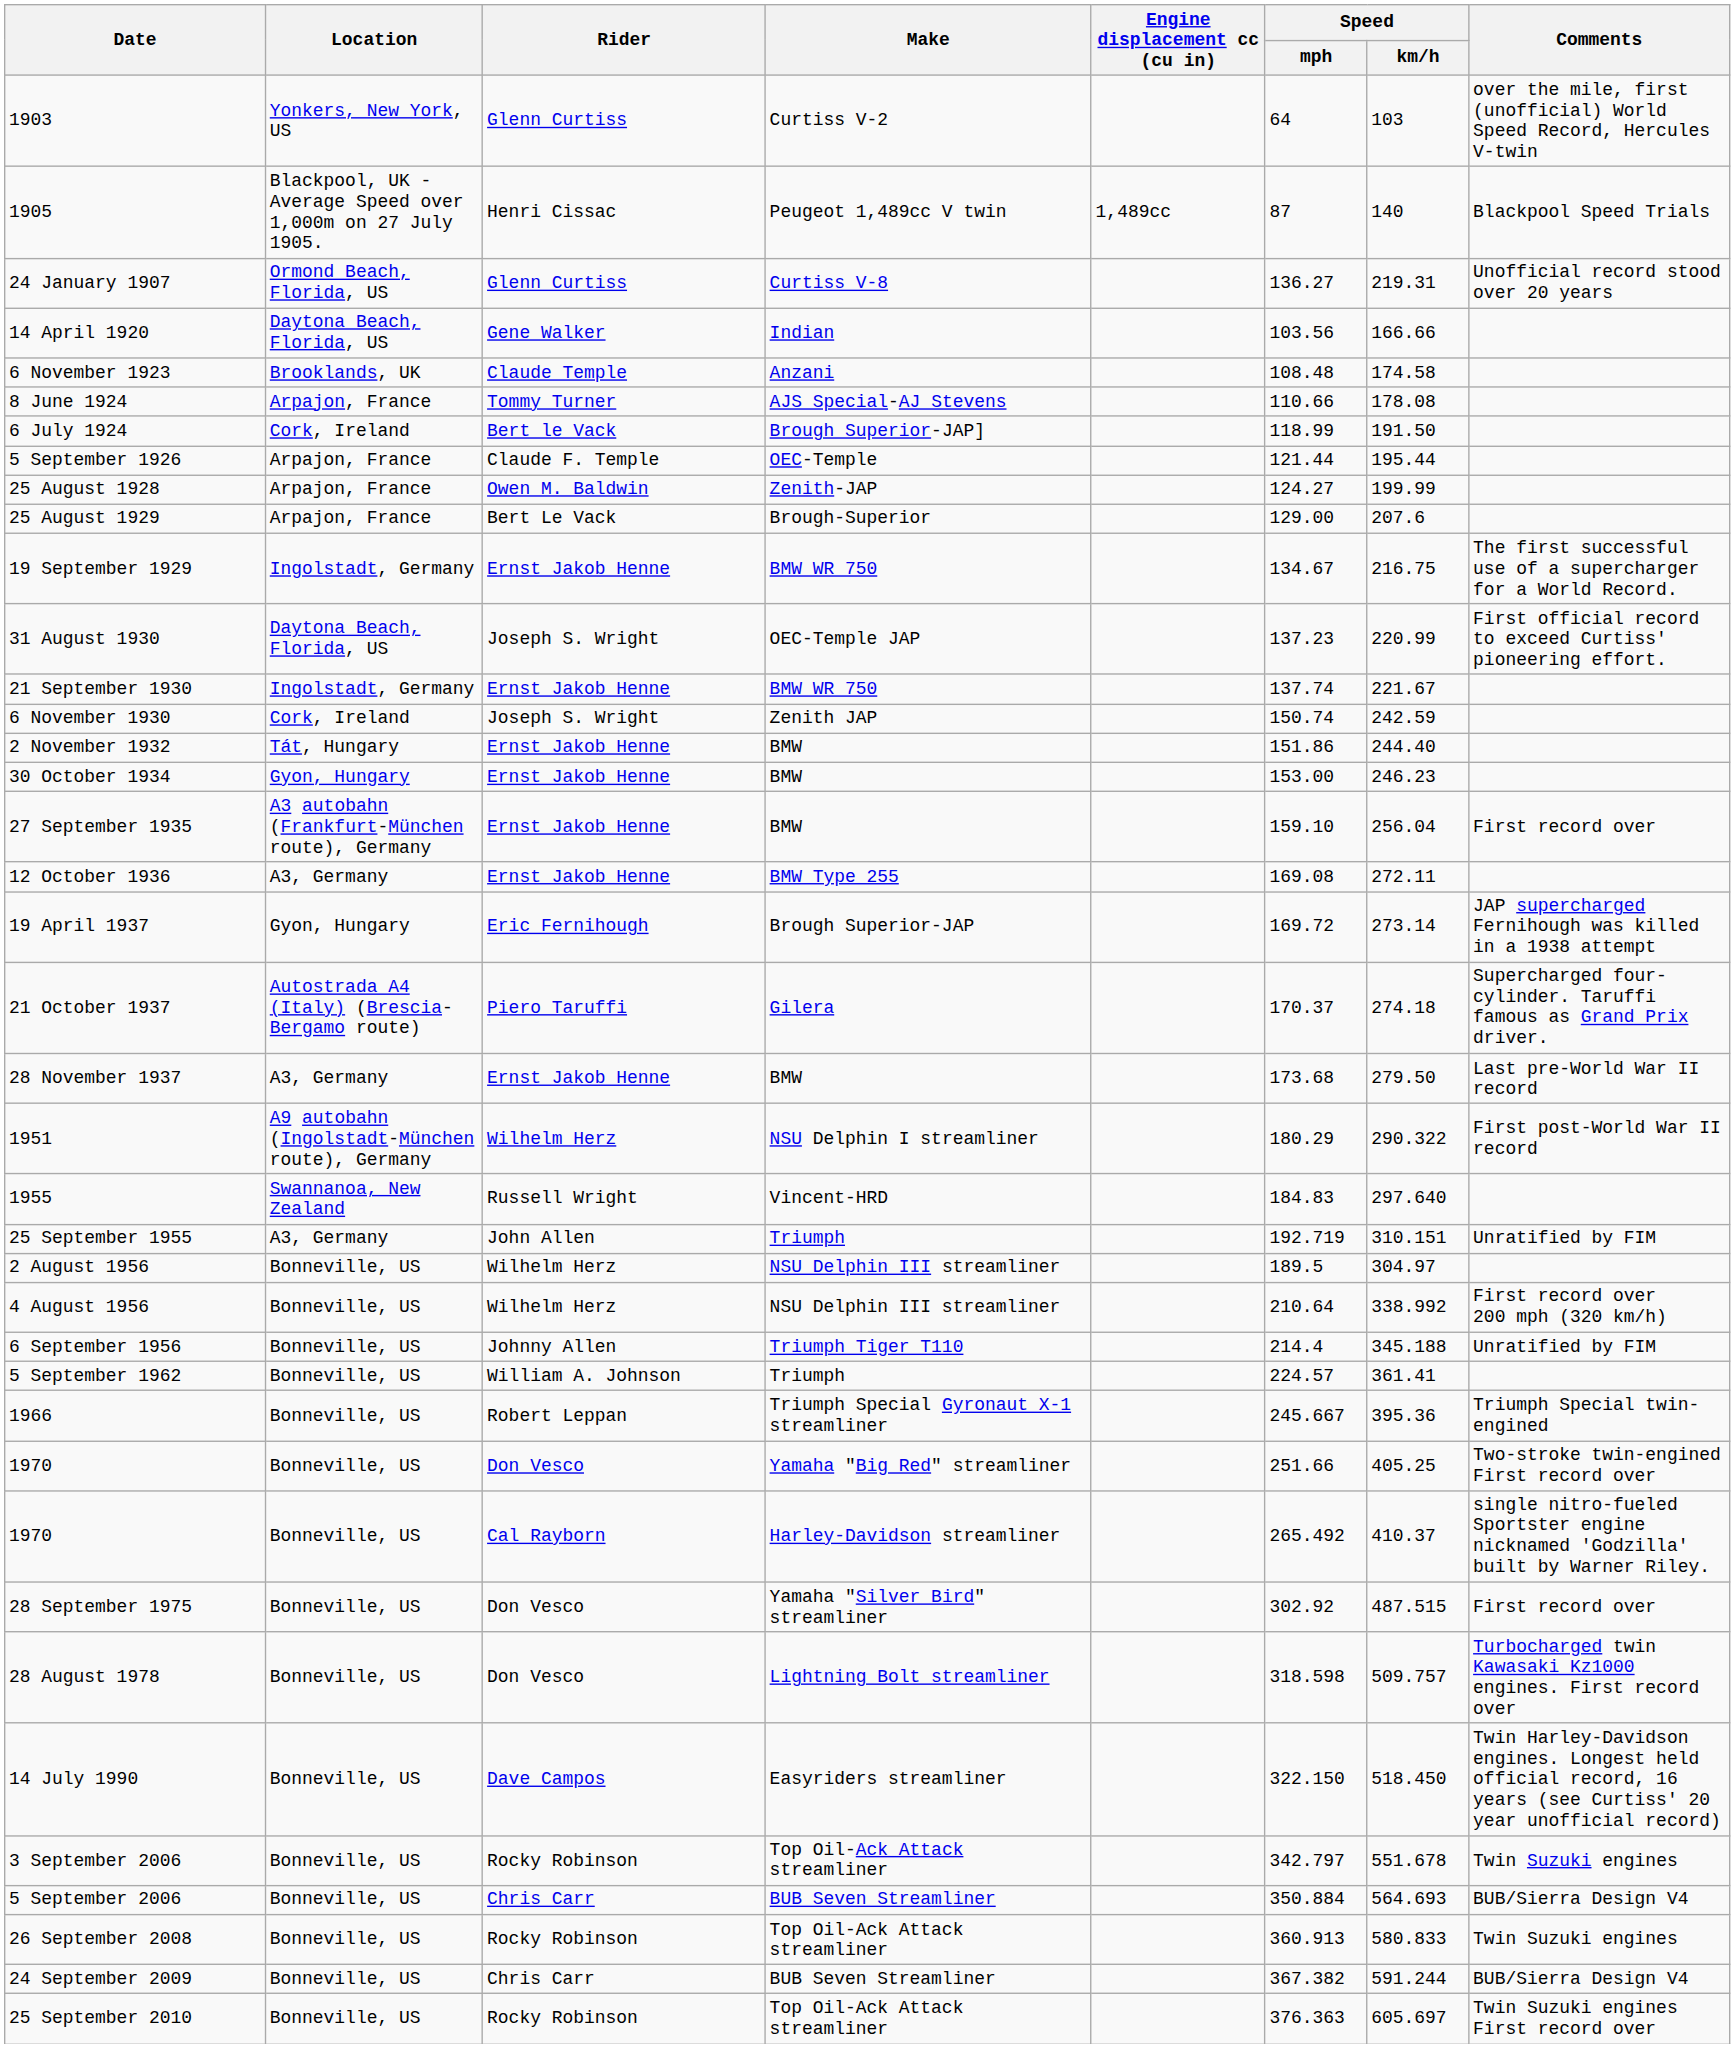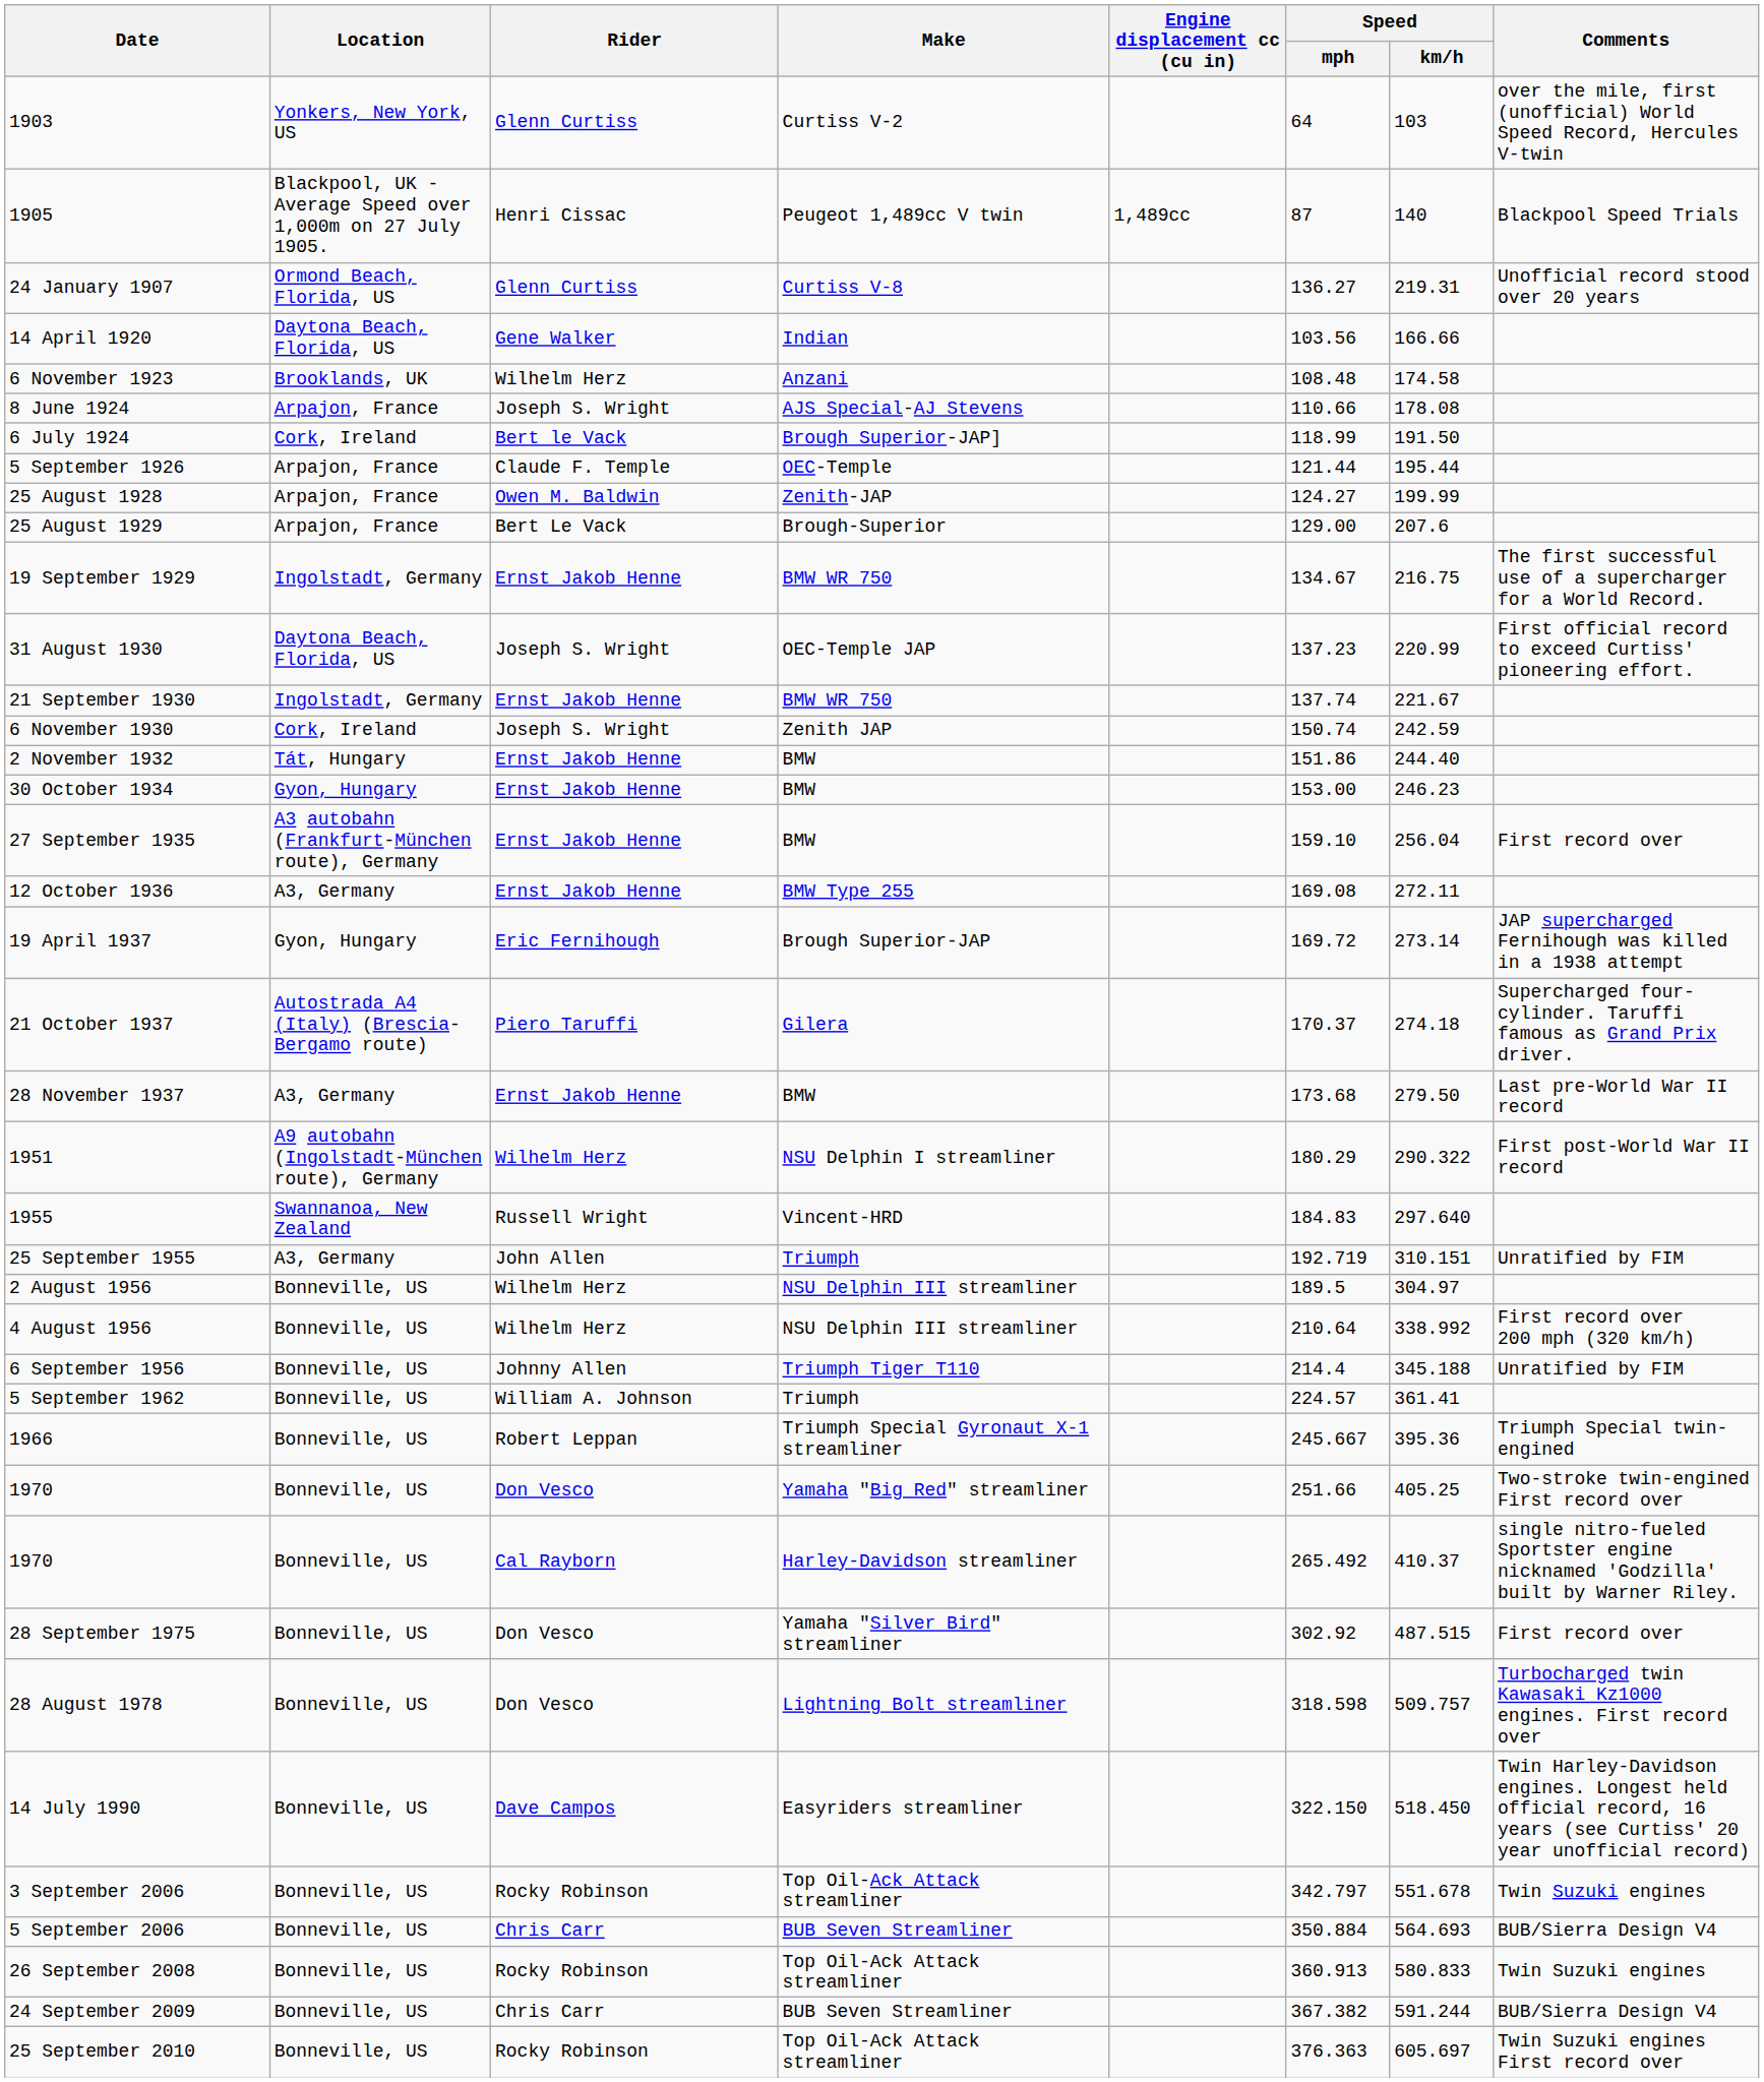 <table class="wikitable" style="clear: both;">
 <tr>
 <th rowspan="2" style="width:12%;">Date</th>
 <th rowspan="2" style="width:10%;">Location</th>
 <th rowspan="2" style="width:13%;">Rider</th>
 <th rowspan="2" style="width:15%;">Make</th>
 <th rowspan="2" style="width:8%;"><a href='#'>Engine displacement</a> cc (cu in)</th>
 <th colspan="2" style="width:8%;">Speed</th>
 <th rowspan="2" style="width:12%;">Comments</th>
 </tr>
 <tr>
 <th>mph</th>
 <th>km/h</th>
 </tr>
 <tr>
 <td>1903</td>
 <td><a href='#'>Yonkers, New York</a>, US</td>
 <td><a href='#'>Glenn Curtiss</a></td>
 <td>Curtiss V-2</td>
 <td></td>
 <td>64</td>
 <td>103</td>
 <td>over the mile, first (unofficial) World Speed Record, Hercules V-twin</td>
 </tr>
 <tr>
 <td>1905</td>
 <td>Blackpool, UK - Average Speed over 1,000m on 27 July 1905.</td>
 <td>Henri Cissac</td>
 <td>Peugeot 1,489cc V twin</td>
 <td>1,489cc</td>
 <td>87</td>
 <td>140</td>
 <td>Blackpool Speed Trials</td>
 </tr>
 <tr>
 <td>24 January 1907</td>
 <td><a href='#'>Ormond Beach, Florida</a>, US</td>
 <td><a href='#'>Glenn Curtiss</a></td>
 <td><a href='#'>Curtiss V-8</a></td>
 <td></td>
 <td>136.27</td>
 <td>219.31</td>
 <td>Unofficial record stood over 20 years</td>
 </tr>
 <tr>
 <td>14 April 1920</td>
 <td><a href='#'>Daytona Beach, Florida</a>, US</td>
 <td><a href='#'>Gene Walker</a></td>
 <td><a href='#'>Indian</a></td>
 <td></td>
 <td>103.56</td>
 <td>166.66</td>
 <td></td>
 </tr>
 <tr>
 <td>6 November 1923</td>
 <td><a href='#'>Brooklands</a>, UK</td>
-<td><a href='#'>Claude Temple</a></td>
+<td>Wilhelm Herz</td>
 <td><a href='#'>Anzani</a></td>
 <td></td>
 <td>108.48</td>
 <td>174.58</td>
 <td></td>
 </tr>
 <tr>
 <td>8 June 1924</td>
 <td><a href='#'>Arpajon</a>, France</td>
-<td><a href='#'>Tommy Turner</a></td>
+<td>Joseph S. Wright</td>
 <td><a href='#'>AJS Special</a>-<a href='#'>AJ Stevens</a></td>
 <td></td>
 <td>110.66</td>
 <td>178.08</td>
 <td></td>
 </tr>
 <tr>
 <td>6 July 1924</td>
 <td><a href='#'>Cork</a>, Ireland</td>
 <td><a href='#'>Bert le Vack</a></td>
 <td><a href='#'>Brough Superior</a>-JAP]</td>
 <td></td>
 <td>118.99</td>
 <td>191.50</td>
 <td></td>
 </tr>
 <tr>
 <td>5 September 1926</td>
 <td>Arpajon, France</td>
 <td>Claude F. Temple</td>
 <td><a href='#'>OEC</a>-Temple</td>
 <td></td>
 <td>121.44</td>
 <td>195.44</td>
 <td></td>
 </tr>
 <tr>
 <td>25 August 1928</td>
 <td>Arpajon, France</td>
 <td><a href='#'>Owen M. Baldwin</a></td>
 <td><a href='#'>Zenith</a>-JAP</td>
 <td></td>
 <td>124.27</td>
 <td>199.99</td>
 <td></td>
 </tr>
 <tr>
 <td>25 August 1929</td>
 <td>Arpajon, France</td>
 <td>Bert Le Vack</td>
 <td>Brough-Superior</td>
 <td></td>
 <td>129.00</td>
 <td>207.6</td>
 <td></td>
 </tr>
 <tr>
 <td>19 September 1929</td>
 <td><a href='#'>Ingolstadt</a>, Germany</td>
 <td><a href='#'>Ernst Jakob Henne</a></td>
 <td><a href='#'>BMW WR 750</a></td>
 <td></td>
 <td>134.67</td>
 <td>216.75</td>
 <td> The first successful use of a supercharger for a World Record.</td>
 </tr>
 <tr>
 <td>31 August 1930</td>
 <td><a href='#'>Daytona Beach, Florida</a>, US</td>
 <td>Joseph S. Wright</td>
 <td>OEC-Temple JAP</td>
 <td></td>
 <td>137.23</td>
 <td>220.99</td>
 <td> First official record to exceed Curtiss' pioneering effort.</td>
 </tr>
 <tr>
 <td>21 September 1930</td>
 <td><a href='#'>Ingolstadt</a>, Germany</td>
 <td><a href='#'>Ernst Jakob Henne</a></td>
 <td><a href='#'>BMW WR 750</a></td>
 <td></td>
 <td>137.74</td>
 <td>221.67</td>
 <td></td>
 </tr>
 <tr>
 <td>6 November 1930</td>
 <td><a href='#'>Cork</a>, Ireland</td>
 <td>Joseph S. Wright</td>
 <td>Zenith JAP</td>
 <td></td>
 <td>150.74</td>
 <td>242.59</td>
 <td></td>
 </tr>
 <tr>
 <td>2 November 1932</td>
 <td><a href='#'>Tát</a>, Hungary</td>
 <td><a href='#'>Ernst Jakob Henne</a></td>
 <td>BMW</td>
 <td></td>
 <td>151.86</td>
 <td>244.40</td>
 <td></td>
 </tr>
 <tr>
 <td>30 October 1934</td>
 <td><a href='#'>Gyon, Hungary</a></td>
 <td><a href='#'>Ernst Jakob Henne</a></td>
 <td>BMW</td>
 <td></td>
 <td>153.00</td>
 <td>246.23</td>
 <td></td>
 </tr>
 <tr>
 <td>27 September 1935</td>
 <td><a href='#'>A3</a> <a href='#'>autobahn</a> (<a href='#'>Frankfurt</a>-<a href='#'>München</a> route), Germany</td>
 <td><a href='#'>Ernst Jakob Henne</a></td>
 <td>BMW</td>
 <td></td>
 <td>159.10</td>
 <td>256.04</td>
 <td> First record over </td>
 </tr>
 <tr>
 <td>12 October 1936</td>
 <td>A3, Germany</td>
 <td><a href='#'>Ernst Jakob Henne</a></td>
 <td><a href='#'>BMW Type 255</a></td>
 <td></td>
 <td>169.08</td>
 <td>272.11</td>
 <td></td>
 </tr>
 <tr>
 <td>19 April 1937</td>
 <td>Gyon, Hungary</td>
 <td><a href='#'>Eric Fernihough</a></td>
 <td>Brough Superior-JAP</td>
 <td></td>
 <td>169.72</td>
 <td>273.14</td>
 <td> JAP <a href='#'>supercharged</a><br>Fernihough was killed in a 1938 attempt</td>
 </tr>
 <tr>
 <td>21 October 1937</td>
 <td><a href='#'>Autostrada A4 (Italy)</a> (<a href='#'>Brescia</a>-<a href='#'>Bergamo</a> route)</td>
 <td><a href='#'>Piero Taruffi</a></td>
 <td><a href='#'>Gilera</a></td>
 <td></td>
 <td>170.37</td>
 <td>274.18</td>
 <td> Supercharged four-cylinder. Taruffi famous as <a href='#'>Grand Prix</a> driver.</td>
 </tr>
 <tr>
 <td>28 November 1937</td>
 <td>A3, Germany</td>
 <td><a href='#'>Ernst Jakob Henne</a></td>
 <td>BMW</td>
 <td></td>
 <td>173.68</td>
 <td>279.50</td>
 <td> Last pre-World War II record</td>
 </tr>
 <tr>
 <td>1951</td>
 <td><a href='#'>A9</a> <a href='#'>autobahn</a> (<a href='#'>Ingolstadt</a>-<a href='#'>München</a> route), Germany</td>
 <td><a href='#'>Wilhelm Herz</a></td>
 <td><a href='#'>NSU</a> Delphin I streamliner</td>
 <td></td>
 <td>180.29</td>
 <td>290.322</td>
 <td> First post-World War II record</td>
 </tr>
 <tr>
 <td>1955</td>
 <td><a href='#'>Swannanoa, New Zealand</a></td>
 <td>Russell Wright</td>
 <td>Vincent-HRD</td>
 <td></td>
 <td>184.83</td>
 <td>297.640</td>
 <td></td>
 </tr>
 <tr>
 <td>25 September 1955</td>
 <td>A3, Germany</td>
 <td>John Allen</td>
 <td><a href='#'>Triumph</a></td>
 <td></td>
 <td>192.719</td>
 <td>310.151</td>
 <td> Unratified by FIM</td>
 </tr>
 <tr>
 <td>2 August 1956</td>
 <td>Bonneville, US</td>
 <td>Wilhelm Herz</td>
 <td><a href='#'>NSU Delphin III</a> streamliner</td>
 <td></td>
 <td>189.5</td>
 <td>304.97</td>
 <td></td>
 </tr>
 <tr>
 <td>4 August 1956</td>
 <td>Bonneville, US</td>
 <td>Wilhelm Herz</td>
 <td>NSU Delphin III streamliner</td>
 <td></td>
 <td>210.64</td>
 <td>338.992</td>
 <td>First record over 200 mph (320 km/h)</td>
 </tr>
 <tr>
 <td>6 September 1956</td>
 <td>Bonneville, US</td>
 <td>Johnny Allen</td>
 <td><a href='#'>Triumph Tiger T110</a></td>
 <td></td>
 <td>214.4</td>
 <td>345.188</td>
 <td> Unratified by FIM</td>
 </tr>
 <tr>
 <td>5 September 1962</td>
 <td>Bonneville, US</td>
 <td>William A. Johnson</td>
 <td>Triumph</td>
 <td></td>
 <td>224.57</td>
 <td>361.41</td>
 <td></td>
 </tr>
 <tr>
 <td>1966</td>
 <td>Bonneville, US</td>
 <td>Robert Leppan</td>
 <td>Triumph Special <a href='#'>Gyronaut X-1</a> streamliner</td>
 <td></td>
 <td>245.667</td>
 <td>395.36</td>
 <td>Triumph Special twin-engined</td>
 </tr>
 <tr>
 <td>1970</td>
 <td>Bonneville, US</td>
 <td><a href='#'>Don Vesco</a></td>
 <td><a href='#'>Yamaha</a> "<a href='#'>Big Red</a>" streamliner</td>
 <td></td>
 <td>251.66</td>
 <td>405.25</td>
 <td> Two-stroke twin-engined<br>First record over </td>
 </tr>
 <tr>
 <td>1970</td>
 <td>Bonneville, US</td>
 <td><a href='#'>Cal Rayborn</a></td>
 <td><a href='#'>Harley-Davidson</a> streamliner</td>
 <td></td>
 <td>265.492</td>
 <td>410.37</td>
 <td> single nitro-fueled Sportster engine nicknamed 'Godzilla' built by Warner Riley.</td>
 </tr>
 <tr>
 <td>28 September 1975</td>
 <td>Bonneville, US</td>
 <td>Don Vesco</td>
 <td>Yamaha "<a href='#'>Silver Bird</a>" streamliner</td>
 <td></td>
 <td>302.92</td>
 <td>487.515</td>
 <td> First record over </td>
 </tr>
 <tr>
 <td>28 August 1978</td>
 <td>Bonneville, US</td>
 <td>Don Vesco</td>
 <td><a href='#'>Lightning Bolt streamliner</a></td>
 <td></td>
 <td>318.598</td>
 <td>509.757</td>
 <td><a href='#'>Turbocharged</a> twin <a href='#'>Kawasaki Kz1000</a> engines. First record over </td>
 </tr>
 <tr>
 <td>14 July 1990</td>
 <td>Bonneville, US</td>
 <td><a href='#'>Dave Campos</a></td>
 <td>Easyriders streamliner</td>
 <td></td>
 <td>322.150</td>
 <td>518.450</td>
 <td>Twin Harley-Davidson engines. Longest held official record, 16 years (see Curtiss' 20 year unofficial record)</td>
 </tr>
 <tr>
 <td>3 September 2006</td>
 <td>Bonneville, US</td>
 <td>Rocky Robinson</td>
 <td>Top Oil-<a href='#'>Ack Attack</a> streamliner</td>
 <td></td>
 <td>342.797</td>
 <td>551.678</td>
 <td>Twin <a href='#'>Suzuki</a> engines</td>
 </tr>
 <tr>
 <td>5 September 2006</td>
 <td>Bonneville, US</td>
 <td><a href='#'>Chris Carr</a></td>
 <td><a href='#'>BUB Seven Streamliner</a></td>
 <td></td>
 <td>350.884</td>
 <td>564.693</td>
 <td>BUB/Sierra Design V4</td>
 </tr>
 <tr>
 <td>26 September 2008</td>
 <td>Bonneville, US</td>
 <td>Rocky Robinson</td>
 <td>Top Oil-Ack Attack streamliner</td>
 <td></td>
 <td>360.913</td>
 <td>580.833</td>
 <td>Twin Suzuki engines</td>
 </tr>
 <tr>
 <td>24 September 2009</td>
 <td>Bonneville, US</td>
 <td>Chris Carr</td>
 <td>BUB Seven Streamliner</td>
 <td></td>
 <td>367.382</td>
 <td>591.244</td>
 <td>BUB/Sierra Design V4</td>
 </tr>
 <tr>
 <td>25 September 2010</td>
 <td>Bonneville, US</td>
 <td>Rocky Robinson</td>
 <td>Top Oil-Ack Attack streamliner</td>
 <td></td>
 <td>376.363</td>
 <td>605.697</td>
 <td>Twin Suzuki engines <br>First record over </td>
 </tr>
 </table>
